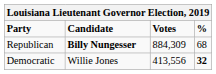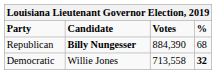 <table class="wikitable">
 <tr>
 <th colspan="4">Louisiana Lieutenant Governor Election, 2019</th>
 </tr>
 <tr>
 <td><strong>Party</strong></td>
 <td><strong>Candidate</strong></td>
 <td><strong>Votes</strong></td>
 <td><strong>%</strong></td>
 </tr>
 <tr>
 <td>Republican</td>
 <td><strong>Billy Nungesser</strong></td>
-<td>884,309</td>
+<td>884,390</td>
 <td>68</td>
 </tr>
 <tr>
 <td>Democratic</td>
 <td>Willie Jones</td>
-<td>413,556</td>
+<td>713,558</td>
 <td><strong>32</strong></td>
 </tr>
 </table>
